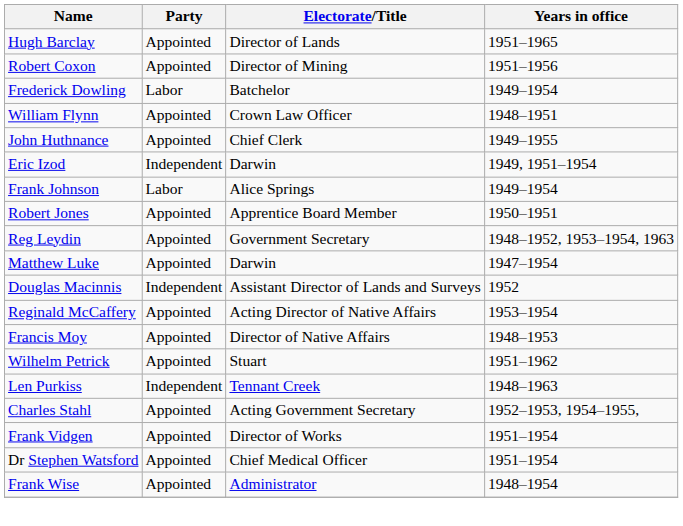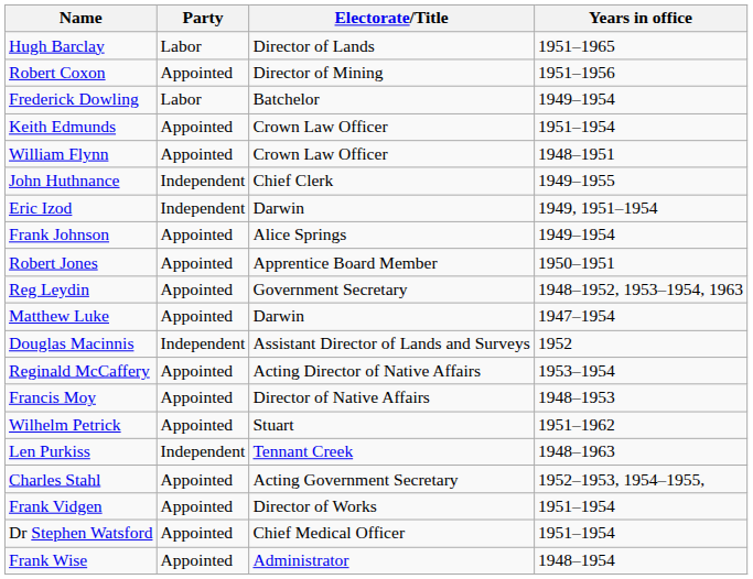 <table class="wikitable sortable">
 <tr>
 <th>Name</th>
 <th>Party</th>
 <th><a href='#'>Electorate</a>/Title</th>
 <th>Years in office</th>
 </tr>
 <tr>
 <td><a href='#'>Hugh Barclay</a></td>
-<td>Appointed</td>
+<td>Labor</td>
 <td>Director of Lands</td>
 <td>1951–1965</td>
 </tr>
 <tr>
 <td><a href='#'>Robert Coxon</a></td>
 <td>Appointed</td>
 <td>Director of Mining</td>
 <td>1951–1956</td>
 </tr>
 <tr>
 <td><a href='#'>Frederick Dowling</a></td>
 <td>Labor</td>
 <td>Batchelor</td>
 <td>1949–1954</td>
 </tr>
 <tr>
+<td><a href='#'>Keith Edmunds</a> </td>
+<td>Appointed</td>
+<td>Crown Law Officer</td>
+<td>1951–1954</td>
+</tr>
+<tr>
 <td><a href='#'>William Flynn</a> </td>
 <td>Appointed</td>
 <td>Crown Law Officer</td>
 <td>1948–1951</td>
 </tr>
 <tr>
 <td><a href='#'>John Huthnance</a></td>
-<td>Appointed</td>
+<td>Independent</td>
 <td>Chief Clerk</td>
 <td>1949–1955</td>
 </tr>
 <tr>
 <td><a href='#'>Eric Izod</a></td>
 <td>Independent</td>
 <td>Darwin</td>
 <td>1949, 1951–1954</td>
 </tr>
 <tr>
 <td><a href='#'>Frank Johnson</a></td>
-<td>Labor</td>
+<td>Appointed</td>
 <td>Alice Springs</td>
 <td>1949–1954</td>
 </tr>
 <tr>
 <td><a href='#'>Robert Jones</a>  </td>
 <td>Appointed</td>
 <td>Apprentice Board Member</td>
 <td>1950–1951</td>
 </tr>
 <tr>
 <td><a href='#'>Reg Leydin</a> </td>
 <td>Appointed</td>
 <td>Government Secretary</td>
 <td>1948–1952, 1953–1954, 1963</td>
 </tr>
 <tr>
 <td><a href='#'>Matthew Luke</a></td>
 <td>Appointed</td>
 <td>Darwin</td>
 <td>1947–1954</td>
 </tr>
 <tr>
 <td><a href='#'>Douglas Macinnis</a></td>
 <td>Independent</td>
 <td>Assistant Director of Lands and Surveys</td>
 <td>1952</td>
 </tr>
 <tr>
 <td><a href='#'>Reginald McCaffery</a> </td>
 <td>Appointed</td>
 <td>Acting Director of Native Affairs</td>
 <td>1953–1954</td>
 </tr>
 <tr>
 <td><a href='#'>Francis Moy</a> </td>
 <td>Appointed</td>
 <td>Director of Native Affairs</td>
 <td>1948–1953</td>
 </tr>
 <tr>
 <td><a href='#'>Wilhelm Petrick</a></td>
 <td>Appointed</td>
 <td>Stuart</td>
 <td>1951–1962</td>
 </tr>
 <tr>
 <td><a href='#'>Len Purkiss</a></td>
 <td>Independent</td>
 <td><a href='#'>Tennant Creek</a></td>
 <td>1948–1963</td>
 </tr>
 <tr>
 <td><a href='#'>Charles Stahl</a> </td>
 <td>Appointed</td>
 <td>Acting Government Secretary</td>
 <td>1952–1953, 1954–1955,</td>
 </tr>
 <tr>
 <td><a href='#'>Frank Vidgen</a> </td>
 <td>Appointed</td>
 <td>Director of Works</td>
 <td>1951–1954</td>
 </tr>
 <tr>
 <td>Dr <a href='#'>Stephen Watsford</a></td>
 <td>Appointed</td>
 <td>Chief Medical Officer</td>
 <td>1951–1954</td>
 </tr>
 <tr>
 <td><a href='#'>Frank Wise</a></td>
 <td>Appointed</td>
 <td><a href='#'>Administrator</a></td>
 <td>1948–1954</td>
 </tr>
 <tr>
 </tr>
 </table>
